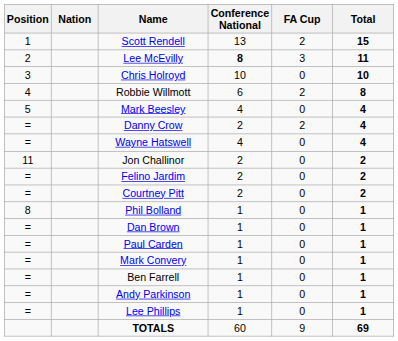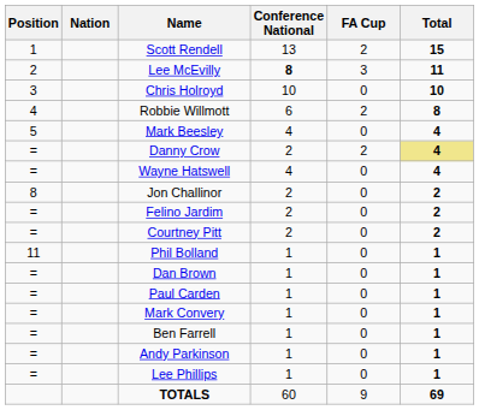 <table class="wikitable" style="font-size: 95%; text-align: center;">
 <tr>
 <th width=60>Position</th>
 <th width=60>Nation</th>
 <th width=150>Name</th>
 <th width=80>Conference National</th>
 <th width=80>FA Cup</th>
 <th width=80>Total</th>
 </tr>
 <tr>
 <td>1</td>
 <td></td>
 <td><a href='#'>Scott Rendell</a></td>
 <td>13</td>
 <td>2</td>
 <td><strong>15</strong></td>
 </tr>
 <tr>
 <td>2</td>
 <td></td>
 <td><a href='#'>Lee McEvilly</a></td>
 <td><strong>8</strong></td>
 <td>3</td>
 <td><strong>11</strong></td>
 </tr>
 <tr>
 <td>3</td>
 <td></td>
 <td><a href='#'>Chris Holroyd</a></td>
 <td>10</td>
 <td>0</td>
 <td><strong>10</strong></td>
 </tr>
 <tr>
 <td>4</td>
 <td></td>
 <td>Robbie Willmott</td>
 <td>6</td>
 <td>2</td>
 <td><strong>8</strong></td>
 </tr>
 <tr>
 <td>5</td>
 <td></td>
 <td><a href='#'>Mark Beesley</a></td>
 <td>4</td>
 <td>0</td>
 <td><strong>4</strong></td>
 </tr>
 <tr>
 <td>=</td>
 <td></td>
 <td><a href='#'>Danny Crow</a></td>
 <td>2</td>
 <td>2</td>
-<td><strong>4</strong></td>
+<td style="background: khaki;"><strong>4</strong></td>
 </tr>
 <tr>
 <td>=</td>
 <td></td>
 <td><a href='#'>Wayne Hatswell</a></td>
 <td>4</td>
 <td>0</td>
 <td><strong>4</strong></td>
 </tr>
 <tr>
-<td>11</td>
+<td>8</td>
 <td></td>
 <td>Jon Challinor</td>
 <td>2</td>
 <td>0</td>
 <td><strong>2</strong></td>
 </tr>
 <tr>
 <td>=</td>
 <td></td>
 <td><a href='#'>Felino Jardim</a></td>
 <td>2</td>
 <td>0</td>
 <td><strong>2</strong></td>
 </tr>
 <tr>
 <td>=</td>
 <td></td>
 <td><a href='#'>Courtney Pitt</a></td>
 <td>2</td>
 <td>0</td>
 <td><strong>2</strong></td>
 </tr>
 <tr>
-<td>8</td>
+<td>11</td>
 <td></td>
 <td><a href='#'>Phil Bolland</a></td>
 <td>1</td>
 <td>0</td>
 <td><strong>1</strong></td>
 </tr>
 <tr>
 <td>=</td>
 <td></td>
 <td><a href='#'>Dan Brown</a></td>
 <td>1</td>
 <td>0</td>
 <td><strong>1</strong></td>
 </tr>
 <tr>
 <td>=</td>
 <td></td>
 <td><a href='#'>Paul Carden</a></td>
 <td>1</td>
 <td>0</td>
 <td><strong>1</strong></td>
 </tr>
 <tr>
 <td>=</td>
 <td></td>
 <td><a href='#'>Mark Convery</a></td>
 <td>1</td>
 <td>0</td>
 <td><strong>1</strong></td>
 </tr>
 <tr>
 <td>=</td>
 <td></td>
 <td>Ben Farrell</td>
 <td>1</td>
 <td>0</td>
 <td><strong>1</strong></td>
 </tr>
 <tr>
 <td>=</td>
 <td></td>
 <td><a href='#'>Andy Parkinson</a></td>
 <td>1</td>
 <td>0</td>
 <td><strong>1</strong></td>
 </tr>
 <tr>
 <td>=</td>
 <td></td>
 <td><a href='#'>Lee Phillips</a></td>
 <td>1</td>
 <td>0</td>
 <td><strong>1</strong></td>
 </tr>
 <tr>
 <td></td>
 <td></td>
 <td><strong>TOTALS</strong></td>
 <td>60</td>
 <td>9</td>
 <td><strong>69</strong></td>
 </tr>
 </table>
